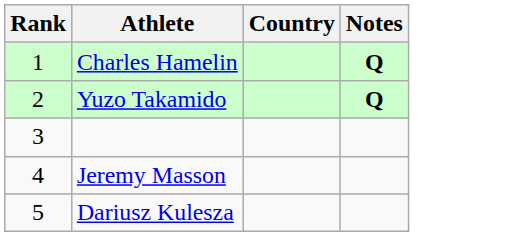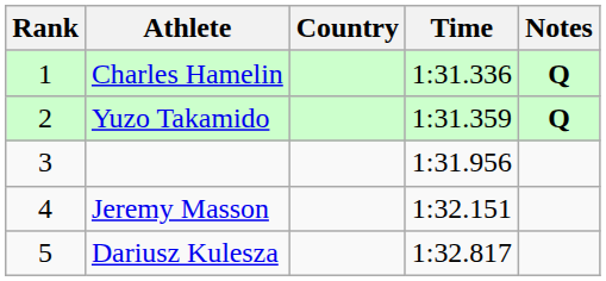 <table class="wikitable sortable" style="text-align:center">
 <tr>
 <th>Rank</th>
 <th>Athlete</th>
 <th>Country</th>
+<th>Time</th>
 <th>Notes</th>
 </tr>
 <tr bgcolor="#ccffcc">
 <td>1</td>
 <td align=left><a href='#'>Charles Hamelin</a></td>
 <td align=left></td>
+<td>1:31.336</td>
 <td><strong>Q</strong></td>
 </tr>
 <tr bgcolor="#ccffcc">
 <td>2</td>
 <td align=left><a href='#'>Yuzo Takamido</a></td>
 <td align=left></td>
+<td>1:31.359</td>
 <td><strong>Q</strong></td>
 </tr>
 <tr>
 <td>3</td>
 <td align=left></td>
 <td align=left></td>
+<td>1:31.956</td>
 <td></td>
 </tr>
 <tr>
 <td>4</td>
 <td align=left><a href='#'>Jeremy Masson</a></td>
 <td align=left></td>
+<td>1:32.151</td>
 <td></td>
 </tr>
 <tr>
 <td>5</td>
 <td align=left><a href='#'>Dariusz Kulesza</a></td>
 <td align=left></td>
+<td>1:32.817</td>
 <td></td>
 </tr>
 </table>
